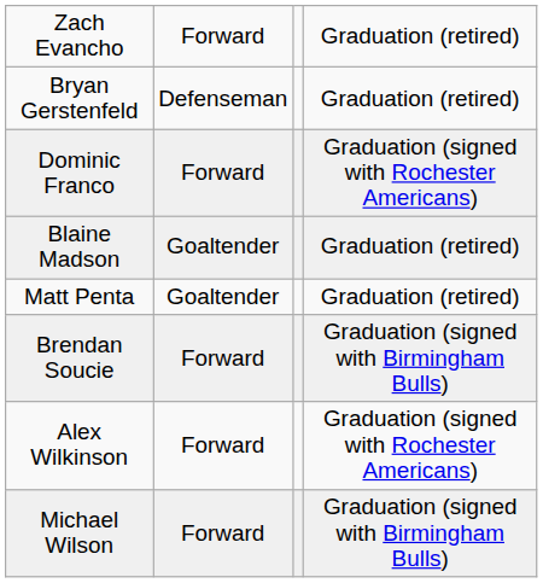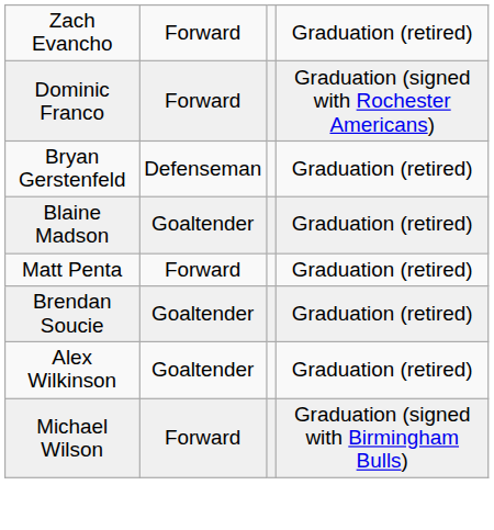 <table class="wikitable" width="60%">
 <tr align="center" bgcolor="">
 <td>Zach Evancho</td>
 <td>Forward</td>
-<td></td>
-<td>Graduation (retired)</td>
-</tr>
-<tr align="center" bgcolor="">
-<td>Bryan Gerstenfeld</td>
-<td>Defenseman</td>
 <td></td>
 <td>Graduation (retired)</td>
 </tr>
 <tr align="center" bgcolor="f0f0f0">
 <td>Dominic Franco</td>
 <td>Forward</td>
 <td></td>
 <td>Graduation (signed with <a href='#'>Rochester Americans</a>)</td>
 </tr>
+<tr align="center" bgcolor="">
+<td>Bryan Gerstenfeld</td>
+<td>Defenseman</td>
+<td></td>
+<td>Graduation (retired)</td>
+</tr>
 <tr align="center" bgcolor="f0f0f0">
 <td>Blaine Madson</td>
 <td>Goaltender</td>
 <td></td>
 <td>Graduation (retired)</td>
 </tr>
 <tr align="center" bgcolor="">
 <td>Matt Penta</td>
-<td>Goaltender</td>
+<td>Forward</td>
 <td></td>
 <td>Graduation (retired)</td>
 </tr>
 <tr align="center" bgcolor="f0f0f0">
 <td>Brendan Soucie</td>
-<td>Forward</td>
+<td>Goaltender</td>
 <td></td>
-<td>Graduation (signed with <a href='#'>Birmingham Bulls</a>)</td>
+<td>Graduation (retired)</td>
 </tr>
 <tr align="center" bgcolor="">
 <td>Alex Wilkinson</td>
-<td>Forward</td>
+<td>Goaltender</td>
 <td></td>
-<td>Graduation (signed with <a href='#'>Rochester Americans</a>)</td>
+<td>Graduation (retired)</td>
 </tr>
 <tr align="center" bgcolor="f0f0f0">
 <td>Michael Wilson</td>
 <td>Forward</td>
 <td></td>
 <td>Graduation (signed with <a href='#'>Birmingham Bulls</a>)</td>
 </tr>
 </table>
